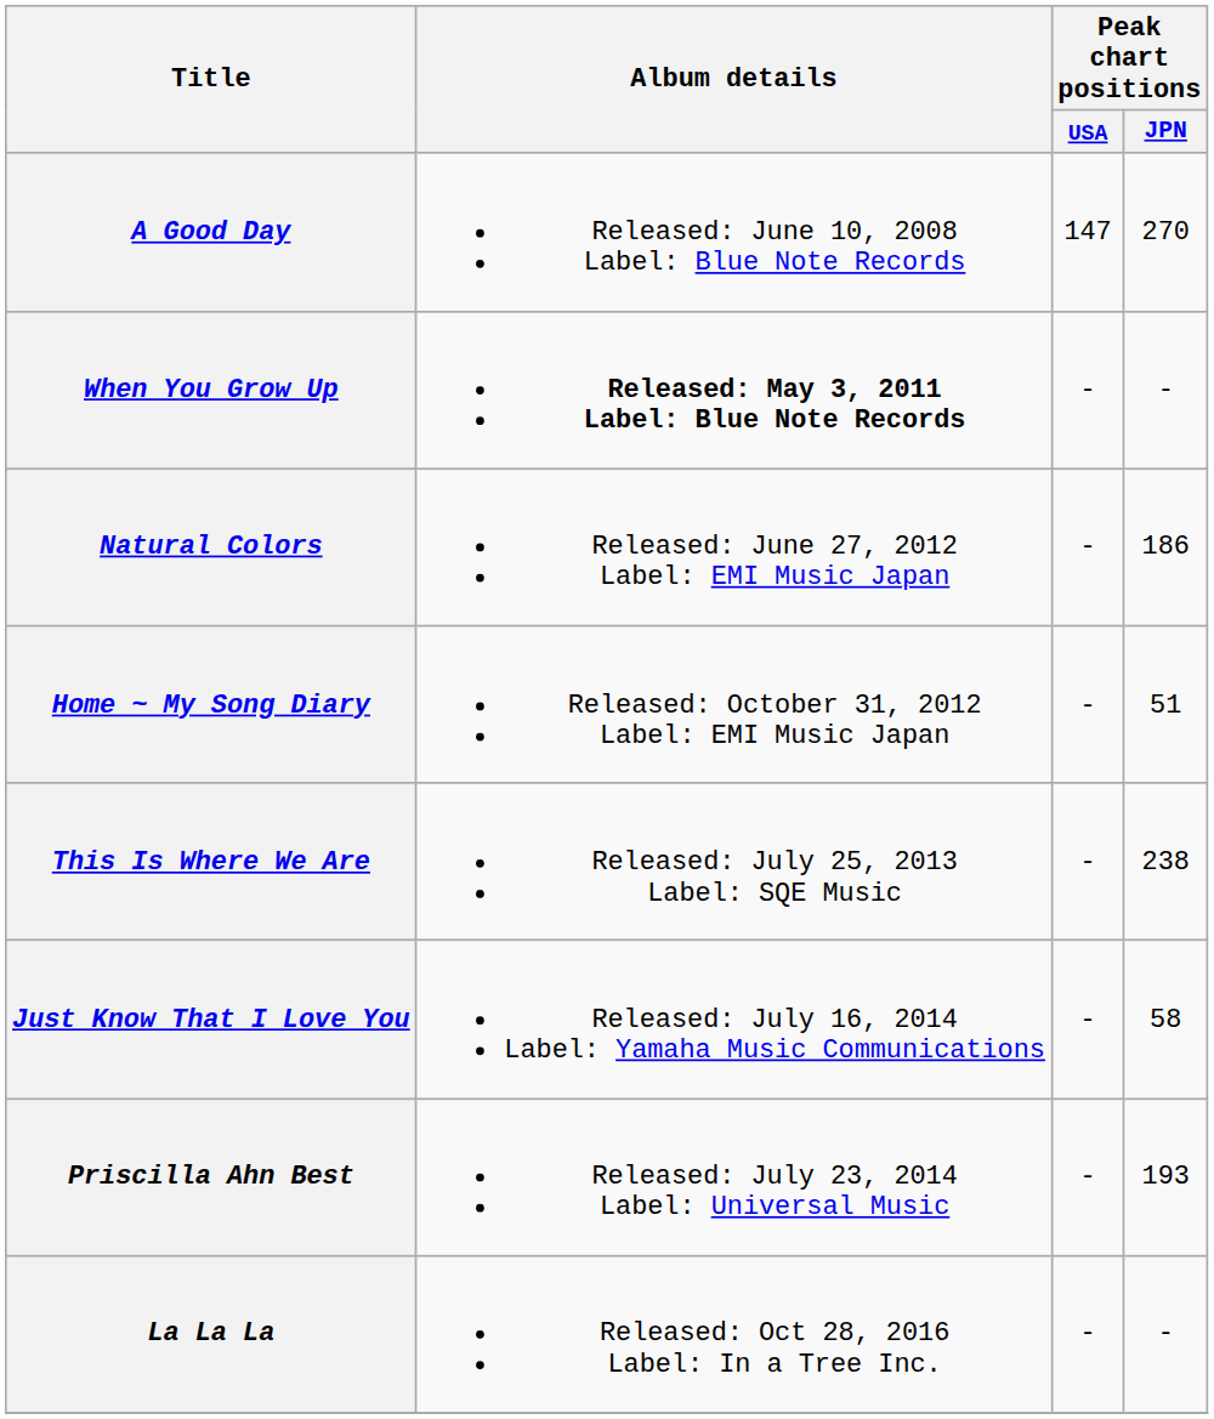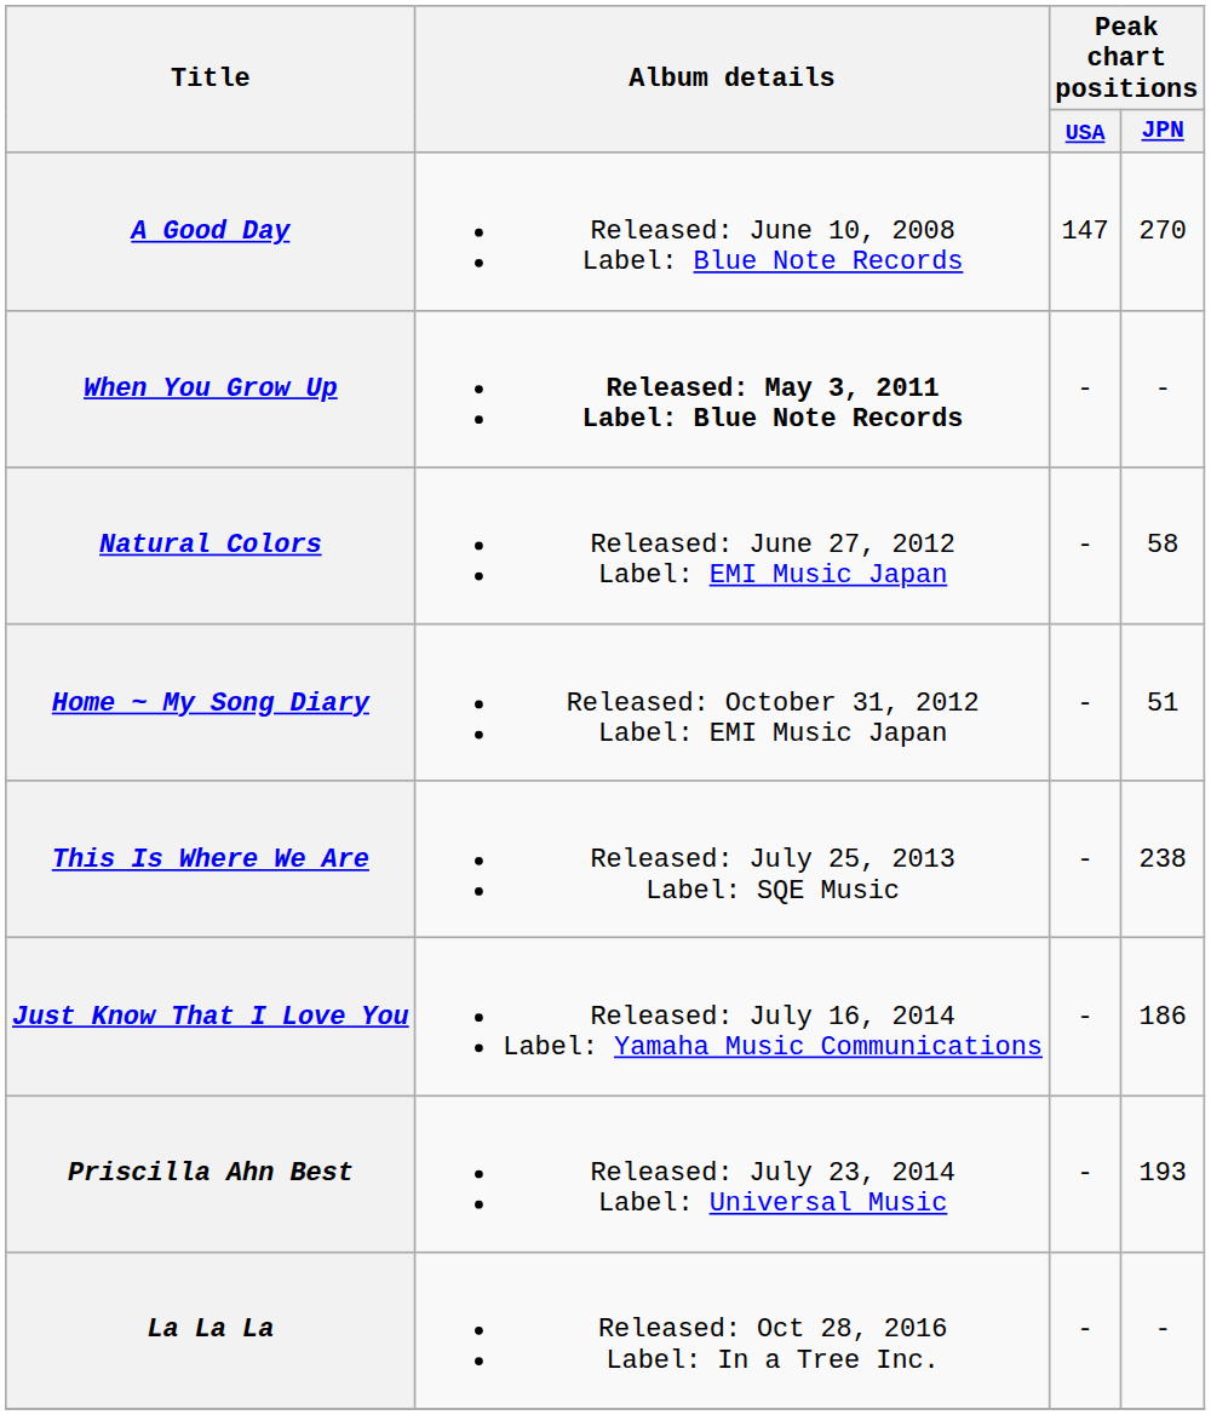 <table class="wikitable plainrowheaders" style="text-align:center;">
 <tr>
 <th scope="col" rowspan="2">Title</th>
 <th scope="col" rowspan="2">Album details</th>
 <th scope="col" colspan="2" style="width:5em;">Peak chart positions</th>
 </tr>
 <tr>
 <th><small><a href='#'>USA</a></small><br></th>
 <th style=width:3em;font-size:90%><a href='#'>JPN</a><br></th>
 </tr>
 <tr>
 <th scope="row"><em><a href='#'>A Good Day</a></em></th>
 <td><br><ul><li>Released: June 10, 2008</li><li>Label: <a href='#'>Blue Note Records</a></li></ul></td>
 <td>147</td>
 <td>270</td>
 </tr>
 <tr>
 <th scope="row"><em><a href='#'>When You Grow Up</a></em></th>
 <td><strong><br><ul><li>Released: May 3, 2011</li><li>Label: Blue Note Records</li></ul></strong></td>
 <td>-</td>
 <td>-</td>
 </tr>
 <tr>
 <th scope="row"><em><a href='#'>Natural Colors</a></em></th>
 <td><br><ul><li>Released: June 27, 2012</li><li>Label: <a href='#'>EMI Music Japan</a></li></ul></td>
 <td>-</td>
-<td>186</td>
+<td>58</td>
 </tr>
 <tr>
 <th scope="row"><em><a href='#'>Home ~ My Song Diary</a></em></th>
 <td><br><ul><li>Released: October 31, 2012</li><li>Label: EMI Music Japan</li></ul></td>
 <td>-</td>
 <td>51</td>
 </tr>
 <tr>
 <th scope="row"><em><a href='#'>This Is Where We Are</a></em></th>
 <td><br><ul><li>Released: July 25, 2013</li><li>Label: SQE Music</li></ul></td>
 <td>-</td>
 <td>238</td>
 </tr>
 <tr>
 <th scope="row"><em><a href='#'>Just Know That I Love You</a></em></th>
 <td><br><ul><li>Released: July 16, 2014</li><li>Label: <a href='#'>Yamaha Music Communications</a></li></ul></td>
 <td>-</td>
-<td>58</td>
+<td>186</td>
 </tr>
 <tr>
 <th scope="row"><em>Priscilla Ahn Best</em></th>
 <td><br><ul><li>Released: July 23, 2014</li><li>Label: <a href='#'>Universal Music</a></li></ul></td>
 <td>-</td>
 <td>193</td>
 </tr>
 <tr>
 <th scope="row"><em>La La La</em></th>
 <td><br><ul><li>Released: Oct 28, 2016</li><li>Label: In a Tree Inc.</li></ul></td>
 <td>-</td>
 <td>-</td>
 </tr>
 <tr>
 </tr>
 </table>
